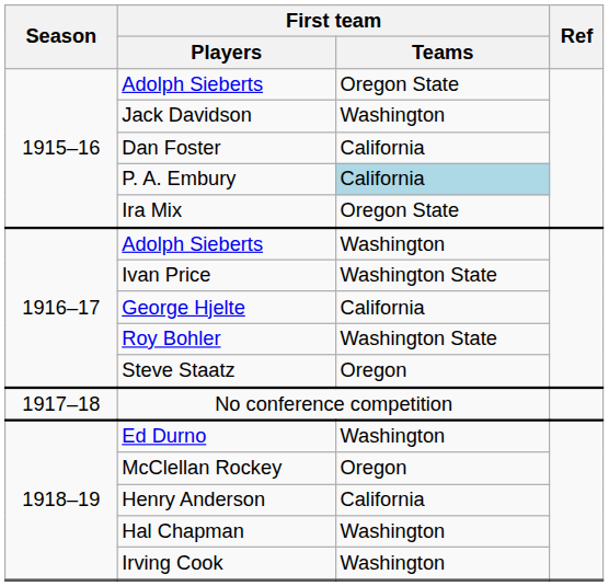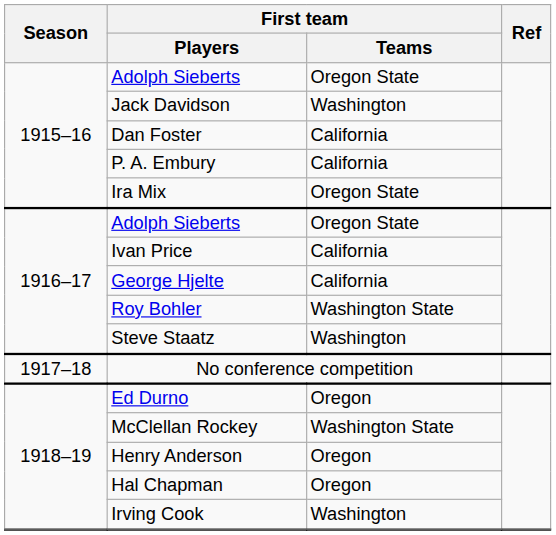 <table class="wikitable" style="width:38%">
 <tr>
 <th rowspan=2>Season</th>
 <th colspan=2>First team</th>
 <th rowspan=2>Ref</th>
 </tr>
 <tr>
 <th>Players</th>
 <th>Teams</th>
 </tr>
 <tr>
 <td rowspan=5 style="text-align:center;">1915–16</td>
 <td><a href='#'>Adolph Sieberts</a></td>
 <td>Oregon State</td>
 <td rowspan=5 style="text-align:center;"></td>
 </tr>
 <tr>
 <td>Jack Davidson</td>
 <td>Washington</td>
 </tr>
 <tr>
 <td>Dan Foster</td>
 <td>California</td>
 </tr>
 <tr>
 <td>P. A. Embury</td>
-<td style="background: lightblue;">California</td>
+<td>California</td>
 </tr>
 <tr>
 <td>Ira Mix</td>
 <td>Oregon State</td>
 </tr>
 <tr style="border-top:2px solid black">
 <td rowspan=5 style="text-align:center;">1916–17</td>
 <td><a href='#'>Adolph Sieberts</a></td>
-<td>Washington</td>
+<td>Oregon State</td>
 <td rowspan=5 style="text-align:center;"></td>
 </tr>
 <tr>
 <td>Ivan Price</td>
-<td>Washington State</td>
+<td>California</td>
 </tr>
 <tr>
 <td><a href='#'>George Hjelte</a></td>
 <td>California</td>
 </tr>
 <tr>
 <td><a href='#'>Roy Bohler</a></td>
 <td>Washington State</td>
 </tr>
 <tr>
 <td>Steve Staatz</td>
-<td>Oregon</td>
+<td>Washington</td>
 </tr>
 <tr style="border-top:2px solid black">
 <td style="text-align:center;">1917–18</td>
 <td colspan=2 style="text-align:center;">No conference competition</td>
 <td style="text-align:center;"></td>
 </tr>
 <tr style="border-top:2px solid black">
 <td rowspan=5 style="text-align:center;">1918–19</td>
 <td><a href='#'>Ed Durno</a></td>
-<td>Washington</td>
+<td>Oregon</td>
 <td rowspan=5 style="text-align:center;"></td>
 </tr>
 <tr>
 <td>McClellan Rockey</td>
+<td>Washington State</td>
+</tr>
+<tr>
+<td>Henry Anderson</td>
 <td>Oregon</td>
 </tr>
 <tr>
-<td>Henry Anderson</td>
-<td>California</td>
-</tr>
-<tr>
 <td>Hal Chapman</td>
-<td>Washington</td>
+<td>Oregon</td>
 </tr>
 <tr>
 <td>Irving Cook</td>
 <td>Washington</td>
 </tr>
 <tr style="border-top:2px solid black">
 </tr>
 </table>
